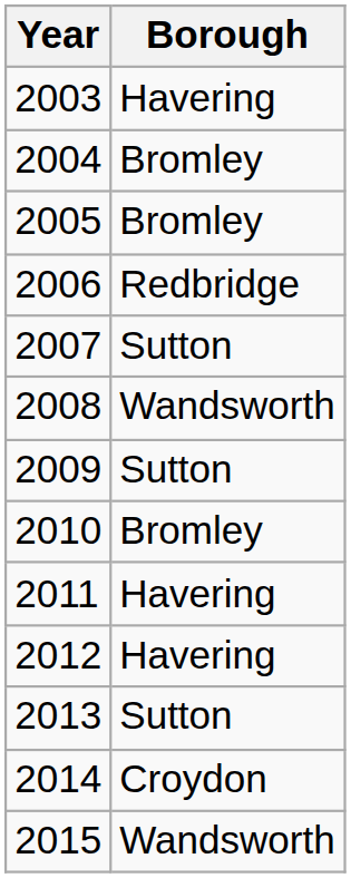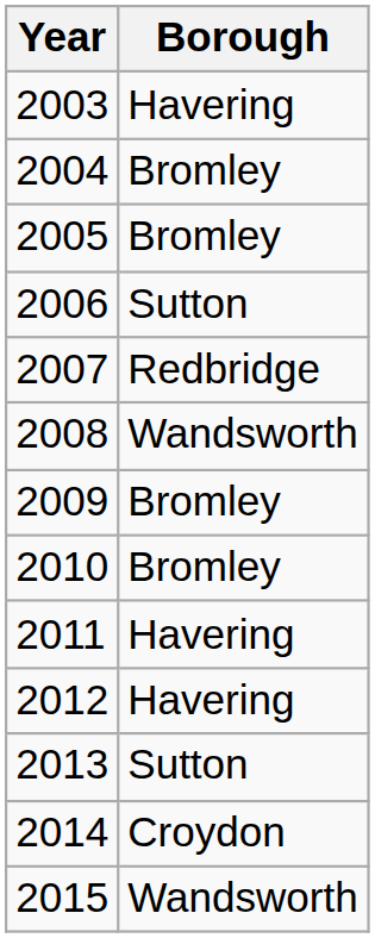 <table class="wikitable">
 <tr>
 <th>Year</th>
 <th>Borough</th>
 </tr>
 <tr>
 <td>2003</td>
 <td>Havering</td>
 </tr>
 <tr>
 <td>2004</td>
 <td>Bromley</td>
 </tr>
 <tr>
 <td>2005</td>
 <td>Bromley</td>
 </tr>
 <tr>
 <td>2006</td>
-<td>Redbridge</td>
+<td>Sutton</td>
 </tr>
 <tr>
 <td>2007</td>
-<td>Sutton</td>
+<td>Redbridge</td>
 </tr>
 <tr>
 <td>2008</td>
 <td>Wandsworth</td>
 </tr>
 <tr>
 <td>2009</td>
-<td>Sutton</td>
+<td>Bromley</td>
 </tr>
 <tr>
 <td>2010</td>
 <td>Bromley</td>
 </tr>
 <tr>
 <td>2011</td>
 <td>Havering</td>
 </tr>
 <tr>
 <td>2012</td>
 <td>Havering</td>
 </tr>
 <tr>
 <td>2013</td>
 <td>Sutton</td>
 </tr>
 <tr>
 <td>2014</td>
 <td>Croydon</td>
 </tr>
 <tr>
 <td>2015</td>
 <td>Wandsworth</td>
 </tr>
 </table>
